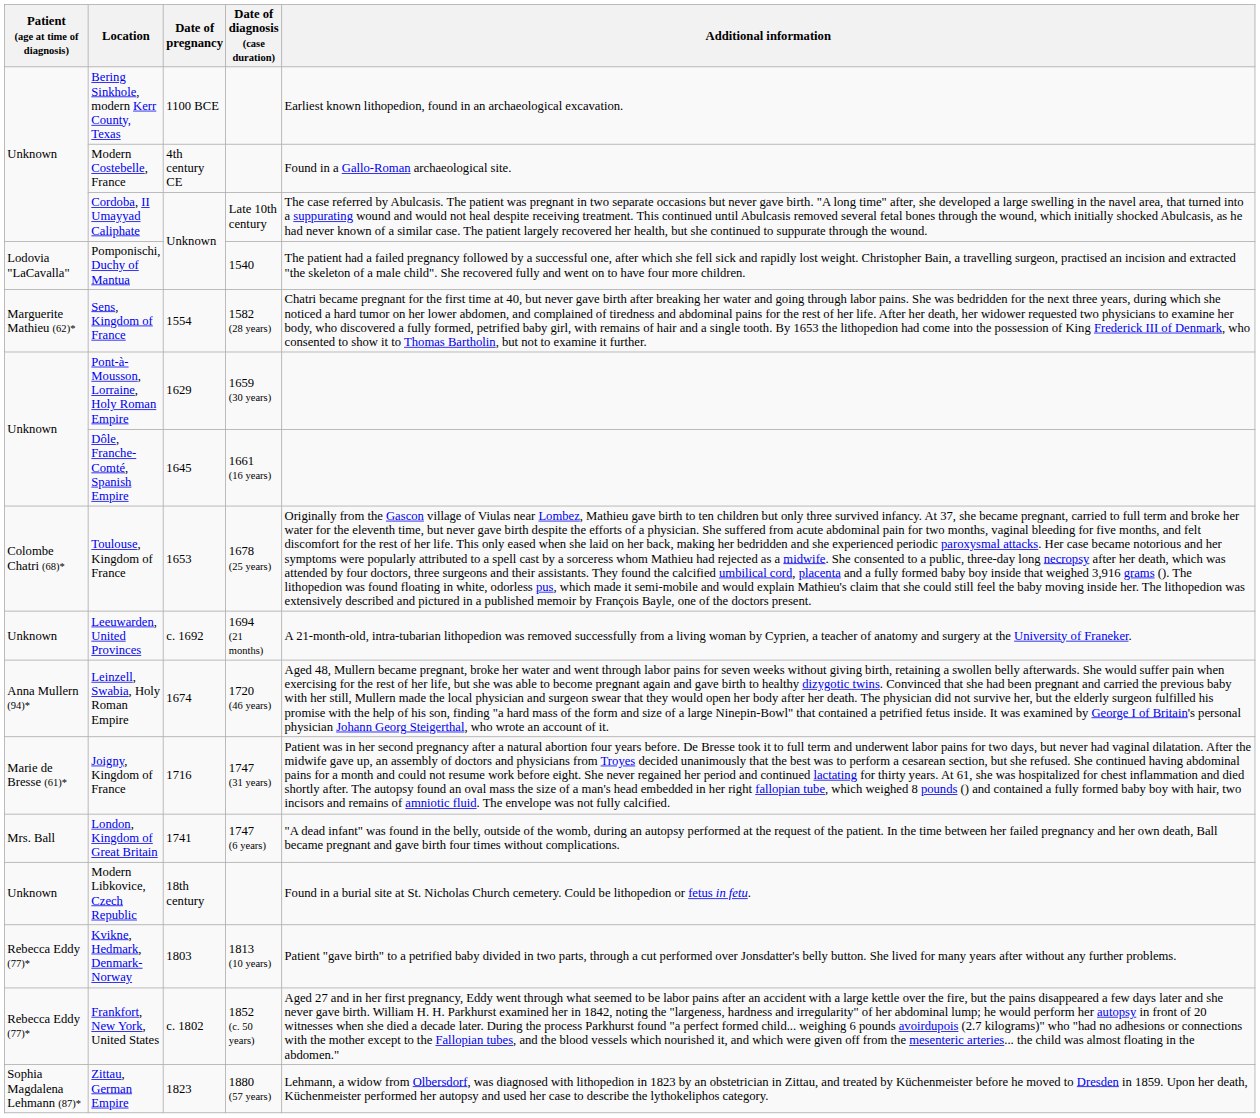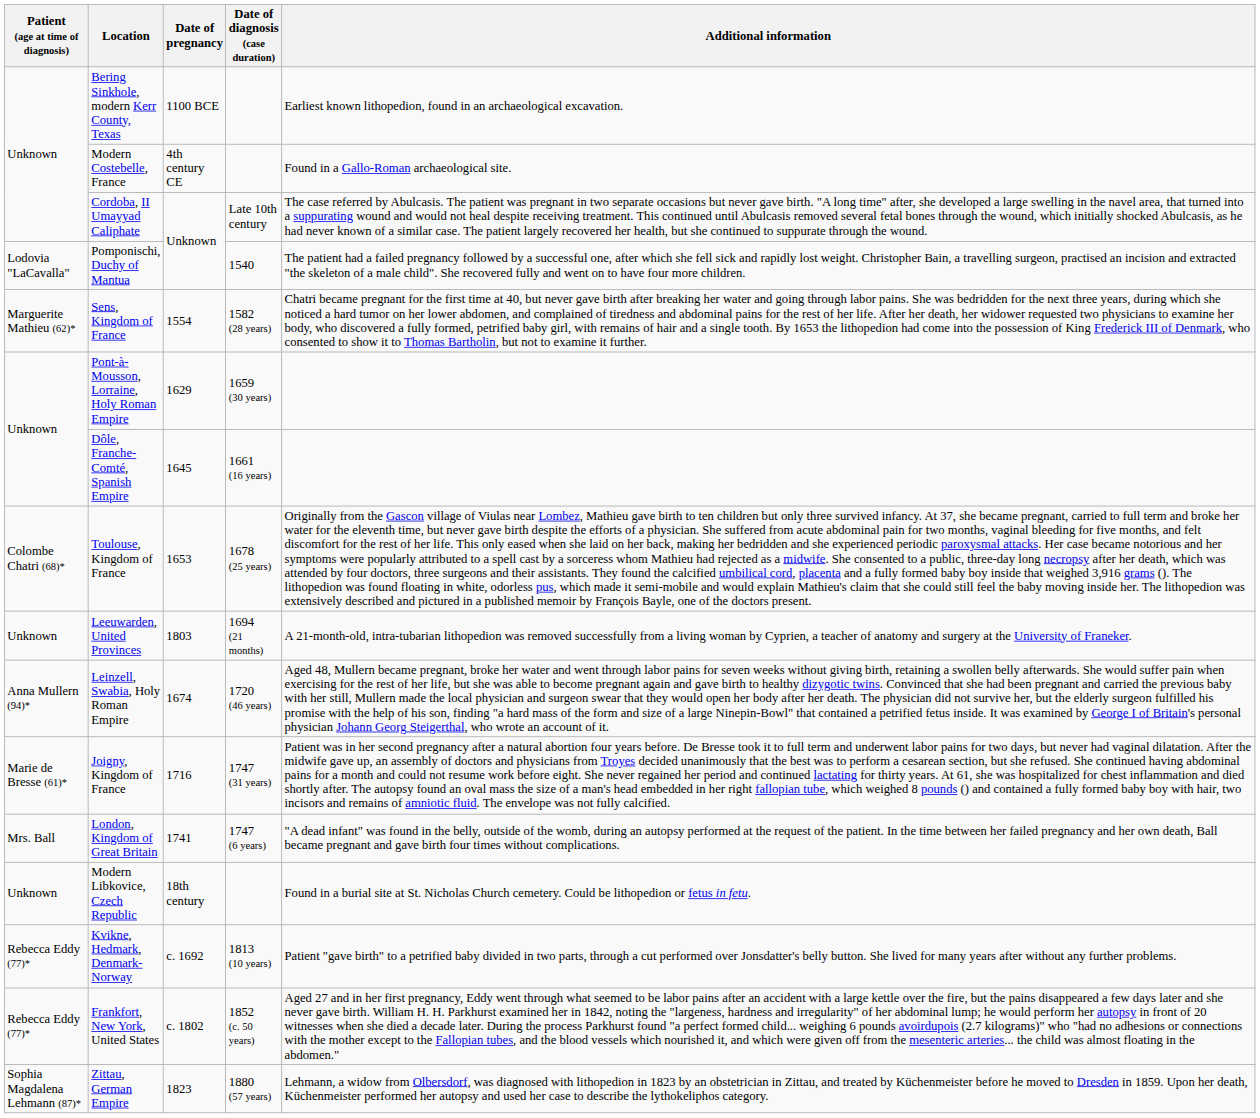 <table class="wikitable sortable" style="width:100%;">
 <tr>
 <th>Patient<br><small>(age at time of diagnosis)</small></th>
 <th width= 40>Location</th>
 <th class="wikitable sortable" width=30>Date of pregnancy</th>
 <th class="unsortable" width=30>Date of diagnosis <br><small>(case duration)</small><br></th>
 <th class="unsortable">Additional information</th>
 </tr>
 <tr>
 <td rowspan="3">Unknown</td>
 <td><a href='#'>Bering Sinkhole</a>, modern <a href='#'>Kerr County, Texas</a></td>
 <td>1100 BCE</td>
 <td></td>
 <td>Earliest known lithopedion, found in an archaeological excavation.</td>
 </tr>
 <tr>
 <td>Modern <a href='#'>Costebelle</a>, France</td>
 <td>4th century CE</td>
 <td></td>
 <td>Found in a <a href='#'>Gallo-Roman</a> archaeological site.</td>
 </tr>
 <tr>
 <td><a href='#'>Cordoba</a>, <a href='#'>II Umayyad Caliphate</a></td>
 <td rowspan="2">Unknown</td>
 <td>Late 10th century</td>
 <td>The case referred by Abulcasis. The patient was pregnant in two separate occasions but never gave birth. "A long time" after, she developed a large swelling in the navel area, that turned into a <a href='#'>suppurating</a> wound and would not heal despite receiving treatment. This continued until Abulcasis removed several fetal bones through the wound, which initially shocked Abulcasis, as he had never known of a similar case. The patient largely recovered her health, but she continued to suppurate through the wound.</td>
 </tr>
 <tr>
 <td>Lodovia "LaCavalla"</td>
 <td>Pomponischi, <a href='#'>Duchy of Mantua</a></td>
 <td>1540</td>
 <td>The patient had a failed pregnancy followed by a successful one, after which she fell sick and rapidly lost weight. Christopher Bain, a travelling surgeon, practised an incision and extracted "the skeleton of a male child". She recovered fully and went on to have four more children.</td>
 </tr>
 <tr>
 <td>Marguerite Mathieu <small>(62)*</small></td>
 <td><a href='#'>Sens</a>, <a href='#'>Kingdom of France</a></td>
 <td>1554</td>
 <td>1582 <br><small>(28 years)</small></td>
 <td>Chatri became pregnant for the first time at 40, but never gave birth after breaking her water and going through labor pains. She was bedridden for the next three years, during which she noticed a hard tumor on her lower abdomen, and complained of tiredness and abdominal pains for the rest of her life. After her death, her widower requested two physicians to examine her body, who discovered a fully formed, petrified baby girl, with remains of hair and a single tooth. By 1653 the lithopedion had come into the possession of King <a href='#'>Frederick III of Denmark</a>, who consented to show it to <a href='#'>Thomas Bartholin</a>, but not to examine it further.</td>
 </tr>
 <tr>
 <td rowspan="2">Unknown</td>
 <td><a href='#'>Pont-à-Mousson</a>, <a href='#'>Lorraine</a>, <a href='#'>Holy Roman Empire</a></td>
 <td>1629</td>
 <td>1659 <br><small>(30 years)</small></td>
 <td></td>
 </tr>
 <tr>
 <td><a href='#'>Dôle</a>, <a href='#'>Franche-Comté</a>, <a href='#'>Spanish Empire</a></td>
 <td>1645</td>
 <td>1661 <br><small>(16 years)</small></td>
 <td></td>
 </tr>
 <tr>
 <td>Colombe Chatri <small>(68)*</small></td>
 <td><a href='#'>Toulouse</a>, Kingdom of France</td>
 <td>1653</td>
 <td>1678 <br><small>(25 years)</small></td>
 <td>Originally from the <a href='#'>Gascon</a> village of Viulas near <a href='#'>Lombez</a>, Mathieu gave birth to ten children but only three survived infancy. At 37, she became pregnant, carried to full term and broke her water for the eleventh time, but never gave birth despite the efforts of a physician. She suffered from acute abdominal pain for two months, vaginal bleeding for five months, and felt discomfort for the rest of her life. This only eased when she laid on her back, making her bedridden and she experienced periodic <a href='#'>paroxysmal attacks</a>. Her case became notorious and her symptoms were popularly attributed to a spell cast by a sorceress whom Mathieu had rejected as a <a href='#'>midwife</a>. She consented to a public, three-day long <a href='#'>necropsy</a> after her death, which was attended by four doctors, three surgeons and their assistants. They found the calcified <a href='#'>umbilical cord</a>, <a href='#'>placenta</a> and a fully formed baby boy inside that weighed 3,916 <a href='#'>grams</a> (). The lithopedion was found floating in white, odorless <a href='#'>pus</a>, which made it semi-mobile and would explain Mathieu's claim that she could still feel the baby moving inside her. The lithopedion was extensively described and pictured in a published memoir by François Bayle, one of the doctors present.</td>
 </tr>
 <tr>
 <td>Unknown</td>
 <td><a href='#'>Leeuwarden</a>, <a href='#'>United Provinces</a></td>
-<td>c. 1692</td>
+<td>1803</td>
 <td>1694 <br><small>(21 months)</small></td>
 <td>A 21-month-old, intra-tubarian lithopedion was removed successfully from a living woman by Cyprien, a teacher of anatomy and surgery at the <a href='#'>University of Franeker</a>.</td>
 </tr>
 <tr>
 <td>Anna Mullern <small>(94)*</small></td>
 <td><a href='#'>Leinzell</a>, <a href='#'>Swabia</a>, Holy Roman Empire</td>
 <td>1674</td>
 <td>1720 <br><small>(46 years)</small></td>
 <td>Aged 48, Mullern became pregnant, broke her water and went through labor pains for seven weeks without giving birth, retaining a swollen belly afterwards. She would suffer pain when exercising for the rest of her life, but she was able to become pregnant again and gave birth to healthy <a href='#'>dizygotic twins</a>. Convinced that she had been pregnant and carried the previous baby with her still, Mullern made the local physician and surgeon swear that they would open her body after her death. The physician did not survive her, but the elderly surgeon fulfilled his promise with the help of his son, finding "a hard mass of the form and size of a large Ninepin-Bowl" that contained a petrified fetus inside. It was examined by <a href='#'>George I of Britain</a>'s personal physician <a href='#'>Johann Georg Steigerthal</a>, who wrote an account of it.</td>
 </tr>
 <tr>
 <td>Marie de Bresse <small>(61)*</small></td>
 <td><a href='#'>Joigny</a>, Kingdom of France</td>
 <td>1716</td>
 <td>1747 <br><small>(31 years)</small></td>
 <td>Patient was in her second pregnancy after a natural abortion four years before. De Bresse took it to full term and underwent labor pains for two days, but never had vaginal dilatation. After the midwife gave up, an assembly of doctors and physicians from <a href='#'>Troyes</a> decided unanimously that the best was to perform a cesarean section, but she refused. She continued having abdominal pains for a month and could not resume work before eight. She never regained her period and continued <a href='#'>lactating</a> for thirty years. At 61, she was hospitalized for chest inflammation and died shortly after. The autopsy found an oval mass the size of a man's head embedded in her right <a href='#'>fallopian tube</a>, which weighed 8 <a href='#'>pounds</a> () and contained a fully formed baby boy with hair, two incisors and remains of <a href='#'>amniotic fluid</a>. The envelope was not fully calcified.</td>
 </tr>
 <tr>
 <td>Mrs. Ball</td>
 <td><a href='#'>London</a>, <a href='#'>Kingdom of Great Britain</a></td>
 <td>1741</td>
 <td>1747 <br><small>(6 years)</small></td>
 <td>"A dead infant" was found in the belly, outside of the womb, during an autopsy performed at the request of the patient. In the time between her failed pregnancy and her own death, Ball became pregnant and gave birth four times without complications.</td>
 </tr>
 <tr>
 <td>Unknown</td>
 <td>Modern Libkovice, <a href='#'>Czech Republic</a></td>
 <td>18th century</td>
 <td></td>
 <td>Found in a burial site at St. Nicholas Church cemetery. Could be lithopedion or <a href='#'>fetus <em>in fetu</em></a>.</td>
 </tr>
 <tr>
 <td>Rebecca Eddy <small>(77)*</small></td>
 <td><a href='#'>Kvikne</a>, <a href='#'>Hedmark</a>, <a href='#'>Denmark-Norway</a></td>
-<td>1803</td>
+<td>c. 1692</td>
 <td>1813 <br><small>(10 years)</small></td>
 <td>Patient "gave birth" to a petrified baby divided in two parts, through a cut performed over Jonsdatter's belly button. She lived for many years after without any further problems.</td>
 </tr>
 <tr>
 <td>Rebecca Eddy <small>(77)*</small></td>
 <td><a href='#'>Frankfort</a>, <a href='#'>New York</a>, United States</td>
 <td>c. 1802</td>
 <td>1852 <br><small>(c. 50 years)</small></td>
 <td>Aged 27 and in her first pregnancy, Eddy went through what seemed to be labor pains after an accident with a large kettle over the fire, but the pains disappeared a few days later and she never gave birth. William H. H. Parkhurst examined her in 1842, noting the "largeness, hardness and irregularity" of her abdominal lump; he would perform her <a href='#'>autopsy</a> in front of 20 witnesses when she died a decade later. During the process Parkhurst found "a perfect formed child... weighing 6 pounds <a href='#'>avoirdupois</a> (2.7 kilograms)" who "had no adhesions or connections with the mother except to the <a href='#'>Fallopian tubes</a>, and the blood vessels which nourished it, and which were given off from the <a href='#'>mesenteric arteries</a>... the child was almost floating in the abdomen."</td>
 </tr>
 <tr>
 <td>Sophia Magdalena Lehmann <small>(87)*</small></td>
 <td><a href='#'>Zittau</a>, <a href='#'>German Empire</a></td>
 <td>1823</td>
 <td>1880 <br><small>(57 years)</small></td>
 <td>Lehmann, a widow from <a href='#'>Olbersdorf</a>, was diagnosed with lithopedion in 1823 by an obstetrician in Zittau, and treated by Küchenmeister before he moved to <a href='#'>Dresden</a> in 1859. Upon her death, Küchenmeister performed her autopsy and used her case to describe the lythokeliphos category.</td>
 </tr>
 </table>
